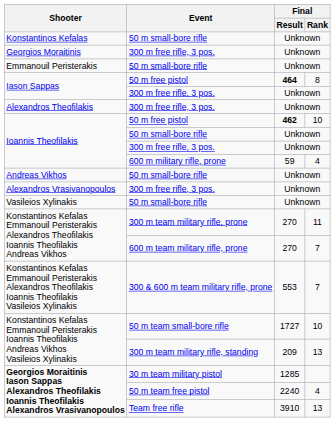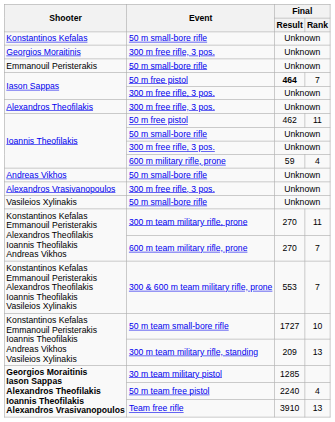 <table class=wikitable style="font-size:90%">
 <tr>
 <th rowspan=2>Shooter</th>
 <th rowspan=2>Event</th>
 <th colspan=2>Final</th>
 </tr>
 <tr>
 <th>Result</th>
 <th>Rank</th>
 </tr>
 <tr>
 <td><a href='#'>Konstantinos Kefalas</a></td>
 <td><a href='#'>50 m small-bore rifle</a></td>
 <td align=center colspan=2>Unknown</td>
 </tr>
 <tr>
 <td><a href='#'>Georgios Moraitinis</a></td>
 <td><a href='#'>300 m free rifle, 3 pos.</a></td>
 <td align=center colspan=2>Unknown</td>
 </tr>
 <tr>
 <td>Emmanouil Peristerakis</td>
 <td><a href='#'>50 m small-bore rifle</a></td>
 <td align=center colspan=2>Unknown</td>
 </tr>
 <tr>
 <td rowspan=2><a href='#'>Iason Sappas</a></td>
 <td><a href='#'>50 m free pistol</a></td>
 <td align=center><strong>464</strong></td>
-<td align=center>8</td>
+<td align=center>7</td>
 </tr>
 <tr>
 <td><a href='#'>300 m free rifle, 3 pos.</a></td>
 <td align=center colspan=2>Unknown</td>
 </tr>
 <tr>
 <td><a href='#'>Alexandros Theofilakis</a></td>
 <td><a href='#'>300 m free rifle, 3 pos.</a></td>
 <td align=center colspan=2>Unknown</td>
 </tr>
 <tr>
 <td rowspan=4><a href='#'>Ioannis Theofilakis</a></td>
 <td><a href='#'>50 m free pistol</a></td>
-<td align=center><strong>462</strong></td>
-<td align=center>10</td>
+<td align=center>462</td>
+<td align=center>11</td>
 </tr>
 <tr>
 <td><a href='#'>50 m small-bore rifle</a></td>
 <td align=center colspan=2>Unknown</td>
 </tr>
 <tr>
 <td><a href='#'>300 m free rifle, 3 pos.</a></td>
 <td align=center colspan=2>Unknown</td>
 </tr>
 <tr>
 <td><a href='#'>600 m military rifle, prone</a></td>
 <td align=center>59</td>
 <td align=center>4</td>
 </tr>
 <tr>
 <td><a href='#'>Andreas Vikhos</a></td>
 <td><a href='#'>50 m small-bore rifle</a></td>
 <td align=center colspan=2>Unknown</td>
 </tr>
 <tr>
 <td><a href='#'>Alexandros Vrasivanopoulos</a></td>
 <td><a href='#'>300 m free rifle, 3 pos.</a></td>
 <td align=center colspan=2>Unknown</td>
 </tr>
 <tr>
 <td>Vasileios Xylinakis</td>
 <td><a href='#'>50 m small-bore rifle</a></td>
 <td align=center colspan=2>Unknown</td>
 </tr>
 <tr>
 <td rowspan=2>Konstantinos Kefalas <br> Emmanouil Peristerakis <br> Alexandros Theofilakis <br> Ioannis Theofilakis <br> Andreas Vikhos</td>
 <td><a href='#'>300 m team military rifle, prone</a></td>
 <td align=center>270</td>
 <td align=center>11</td>
 </tr>
 <tr>
 <td><a href='#'>600 m team military rifle, prone</a></td>
 <td align=center>270</td>
 <td align=center>7</td>
 </tr>
 <tr>
 <td>Konstantinos Kefalas <br> Emmanouil Peristerakis <br> Alexandros Theofilakis <br> Ioannis Theofilakis <br> Vasileios Xylinakis</td>
 <td><a href='#'>300 & 600 m team military rifle, prone</a></td>
 <td align=center>553</td>
 <td align=center>7</td>
 </tr>
 <tr>
 <td rowspan=2>Konstantinos Kefalas <br> Emmanouil Peristerakis <br> Ioannis Theofilakis <br> Andreas Vikhos <br> Vasileios Xylinakis</td>
 <td><a href='#'>50 m team small-bore rifle</a></td>
 <td align=center>1727</td>
 <td align=center>10</td>
 </tr>
 <tr>
 <td><a href='#'>300 m team military rifle, standing</a></td>
 <td align=center>209</td>
 <td align=center>13</td>
 </tr>
 <tr>
 <td rowspan=3><strong>Georgios Moraitinis <br> Iason Sappas <br> Alexandros Theofilakis <br> Ioannis Theofilakis <br> Alexandros Vrasivanopoulos</strong></td>
 <td><a href='#'>30 m team military pistol</a></td>
 <td align=center>1285</td>
 <td align=center></td>
 </tr>
 <tr>
 <td><a href='#'>50 m team free pistol</a></td>
 <td align=center>2240</td>
 <td align=center>4</td>
 </tr>
 <tr>
 <td><a href='#'>Team free rifle</a></td>
 <td align=center>3910</td>
 <td align=center>13</td>
 </tr>
 </table>
